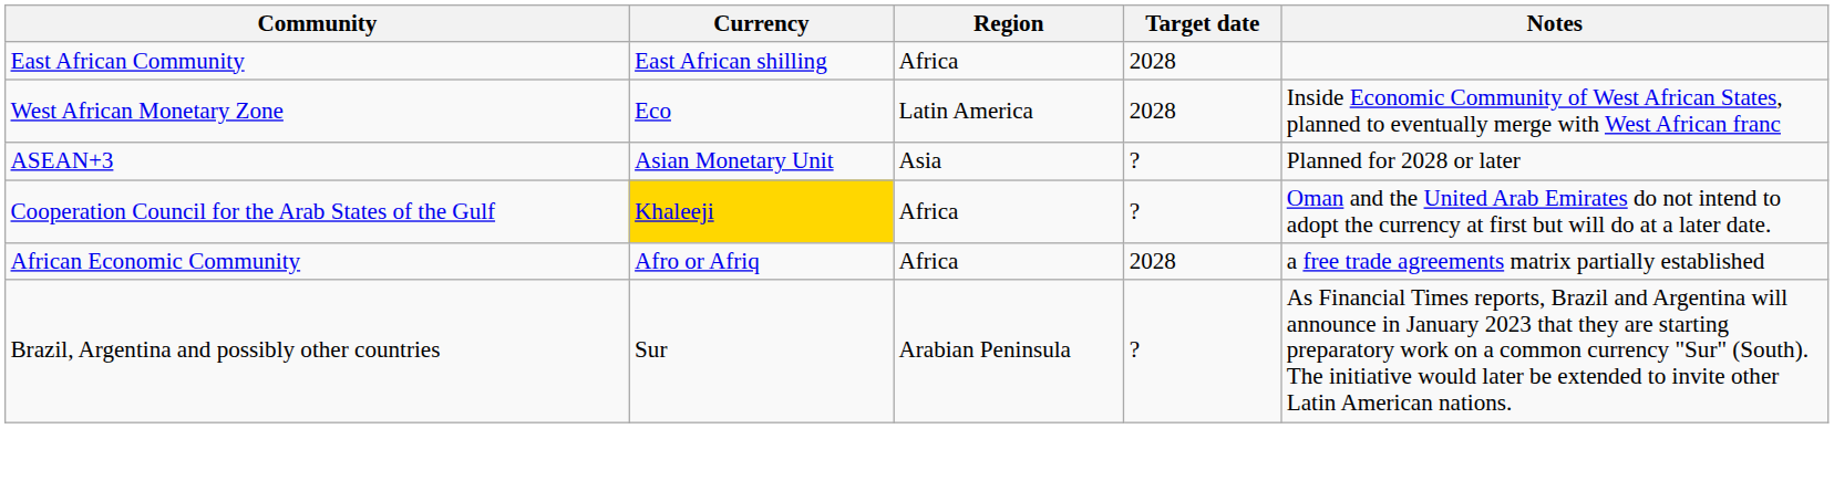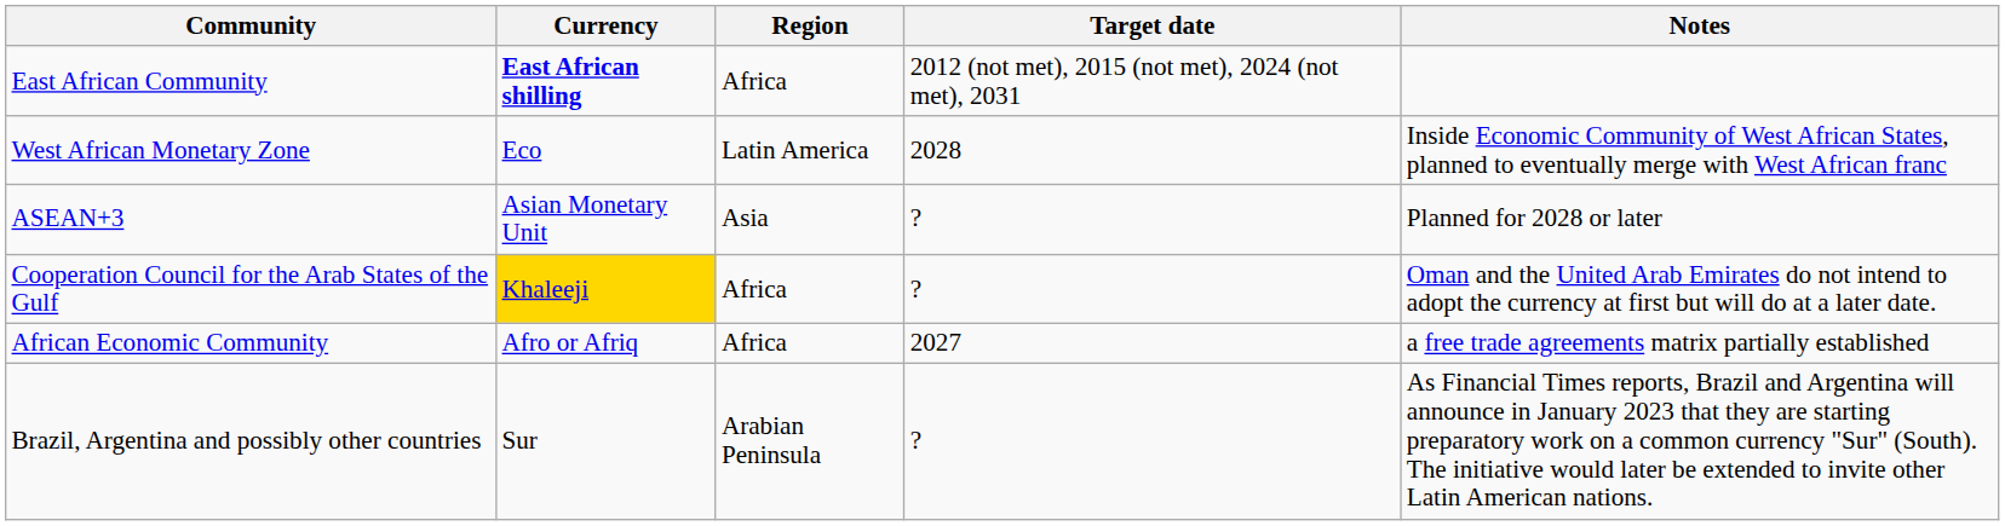 <table class="wikitable sortable">
 <tr>
 <th>Community</th>
 <th>Currency</th>
 <th>Region</th>
 <th>Target date</th>
 <th width=30%>Notes</th>
 </tr>
 <tr>
 <td> <a href='#'>East African Community</a></td>
-<td><a href='#'>East African shilling</a></td>
+<td><strong><a href='#'>East African shilling</a></strong></td>
 <td>Africa</td>
-<td>2028</td>
+<td>2012 (not met), 2015 (not met), 2024 (not met), 2031</td>
 <td></td>
 </tr>
 <tr>
 <td><a href='#'>West African Monetary Zone</a></td>
 <td><a href='#'>Eco</a></td>
 <td>Latin America</td>
 <td>2028</td>
 <td>Inside <a href='#'>Economic Community of West African States</a>, planned to eventually merge with <a href='#'>West African franc</a></td>
 </tr>
 <tr>
 <td><a href='#'>ASEAN+3</a></td>
 <td><a href='#'>Asian Monetary Unit</a> </td>
 <td>Asia</td>
 <td>?</td>
 <td>Planned for 2028 or later</td>
 </tr>
 <tr>
 <td> <a href='#'>Cooperation Council for the Arab States of the Gulf</a></td>
 <td style="background: gold;"><a href='#'>Khaleeji</a></td>
 <td>Africa</td>
 <td>?</td>
 <td><a href='#'>Oman</a> and the <a href='#'>United Arab Emirates</a> do not intend to adopt the currency at first but will do at a later date.</td>
 </tr>
 <tr>
 <td> <a href='#'>African Economic Community</a></td>
 <td><a href='#'>Afro or Afriq</a></td>
 <td>Africa</td>
-<td>2028</td>
+<td>2027</td>
 <td>a <a href='#'>free trade agreements</a> matrix partially established</td>
 </tr>
 <tr>
 <td>Brazil, Argentina and possibly other countries</td>
 <td>Sur</td>
 <td>Arabian Peninsula</td>
 <td>?</td>
 <td>As Financial Times reports, Brazil and Argentina will announce in January 2023 that they are starting preparatory work on a common currency "Sur" (South). The initiative would later be extended to invite other Latin American nations.</td>
 </tr>
 </table>
